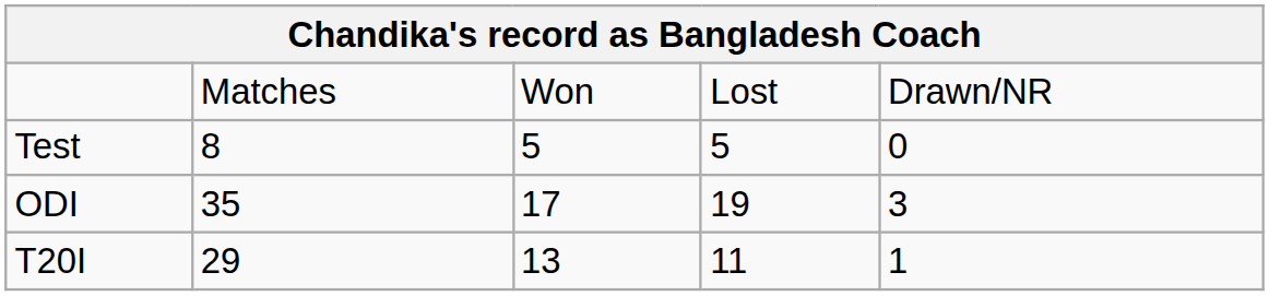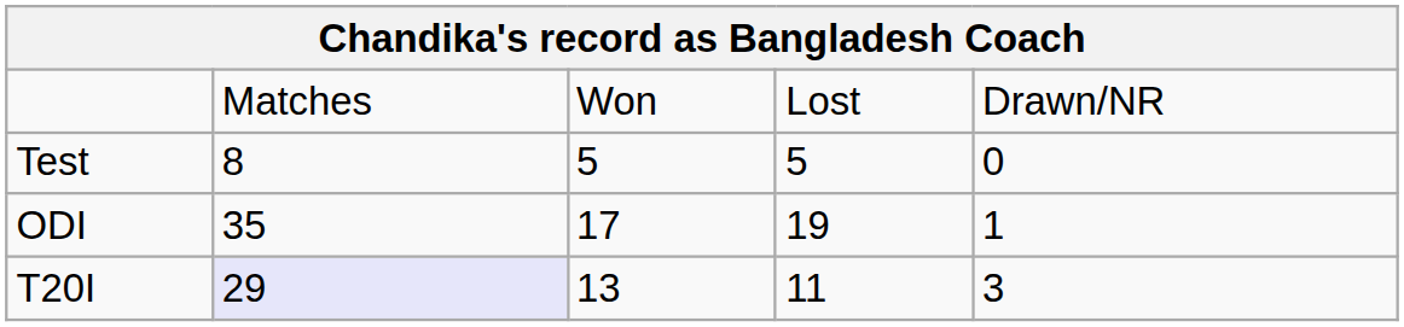 <table class="wikitable" style="margin:1em auto; width: 40%; font-size: 90%;" cellspacing="5">
 <tr>
 <th colspan="6"><strong>Chandika's record as Bangladesh Coach</strong></th>
 </tr>
 <tr>
 <td> </td>
 <td>Matches</td>
 <td>Won</td>
 <td>Lost</td>
 <td>Drawn/NR</td>
 </tr>
 <tr>
 <td>Test</td>
 <td>8</td>
 <td>5</td>
 <td>5</td>
 <td>0</td>
 </tr>
 <tr>
 <td>ODI</td>
 <td>35</td>
 <td>17</td>
 <td>19</td>
-<td>3</td>
+<td>1</td>
 </tr>
 <tr>
 <td>T20I</td>
-<td>29</td>
+<td style="background: lavender;">29</td>
 <td>13</td>
 <td>11</td>
-<td>1</td>
+<td>3</td>
 </tr>
 </table>
